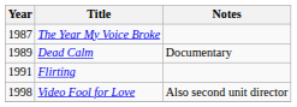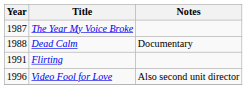 <table class="wikitable">
 <tr>
 <th>Year</th>
 <th>Title</th>
 <th>Notes</th>
 </tr>
 <tr>
 <td>1987</td>
 <td><em><a href='#'>The Year My Voice Broke</a></em></td>
 <td></td>
 </tr>
 <tr>
-<td>1989</td>
+<td>1988</td>
 <td><em><a href='#'>Dead Calm</a></em></td>
 <td>Documentary</td>
 </tr>
 <tr>
 <td>1991</td>
 <td><em><a href='#'>Flirting</a></em></td>
 <td></td>
 </tr>
 <tr>
-<td>1998</td>
+<td>1996</td>
 <td><em><a href='#'>Video Fool for Love</a></em></td>
 <td>Also second unit director</td>
 </tr>
 <tr>
 </tr>
 </table>
